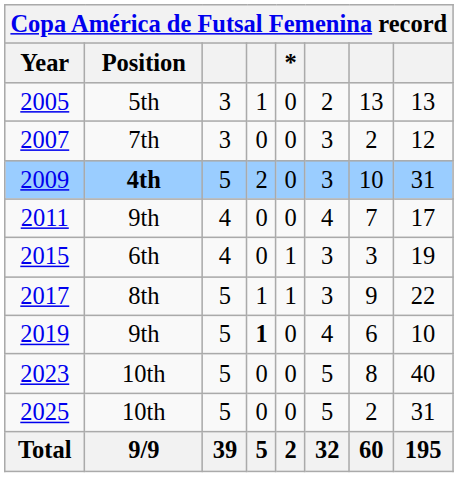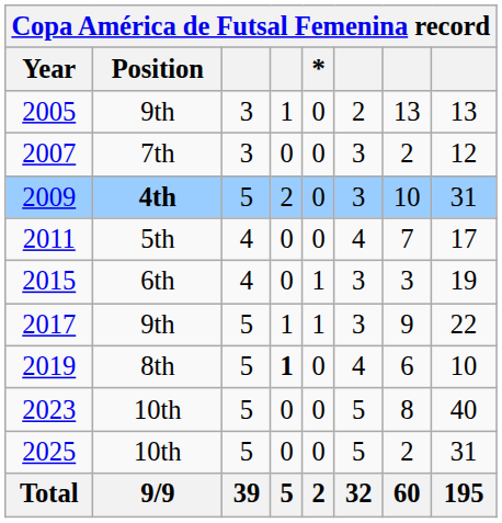 <table class="wikitable" style="text-align: center;">
 <tr>
 <th colspan="8"><a href='#'>Copa América de Futsal Femenina</a> record</th>
 </tr>
 <tr>
 <th>Year</th>
 <th>Position</th>
 <th></th>
 <th></th>
 <th>*</th>
 <th></th>
 <th></th>
 <th></th>
 </tr>
 <tr>
 <td> <a href='#'>2005</a></td>
-<td>5th</td>
+<td>9th</td>
 <td>3</td>
 <td>1</td>
 <td>0</td>
 <td>2</td>
 <td>13</td>
 <td>13</td>
 </tr>
 <tr>
 <td> <a href='#'>2007</a></td>
 <td>7th</td>
 <td>3</td>
 <td>0</td>
 <td>0</td>
 <td>3</td>
 <td>2</td>
 <td>12</td>
 </tr>
 <tr style="background:#9acdff;">
 <td> <a href='#'>2009</a></td>
 <td><strong>4th</strong></td>
 <td>5</td>
 <td>2</td>
 <td>0</td>
 <td>3</td>
 <td>10</td>
 <td>31</td>
 </tr>
 <tr>
 <td> <a href='#'>2011</a></td>
-<td>9th</td>
+<td>5th</td>
 <td>4</td>
 <td>0</td>
 <td>0</td>
 <td>4</td>
 <td>7</td>
 <td>17</td>
 </tr>
 <tr>
 <td> <a href='#'>2015</a></td>
 <td>6th</td>
 <td>4</td>
 <td>0</td>
 <td>1</td>
 <td>3</td>
 <td>3</td>
 <td>19</td>
 </tr>
 <tr>
 <td> <a href='#'>2017</a></td>
-<td>8th</td>
+<td>9th</td>
 <td>5</td>
 <td>1</td>
 <td>1</td>
 <td>3</td>
 <td>9</td>
 <td>22</td>
 </tr>
 <tr>
 <td> <a href='#'>2019</a></td>
-<td>9th</td>
+<td>8th</td>
 <td>5</td>
 <td><strong>1</strong></td>
 <td>0</td>
 <td>4</td>
 <td>6</td>
 <td>10</td>
 </tr>
 <tr>
 <td> <a href='#'>2023</a></td>
 <td>10th</td>
 <td>5</td>
 <td>0</td>
 <td>0</td>
 <td>5</td>
 <td>8</td>
 <td>40</td>
 </tr>
 <tr>
 <td> <a href='#'>2025</a></td>
 <td>10th</td>
 <td>5</td>
 <td>0</td>
 <td>0</td>
 <td>5</td>
 <td>2</td>
 <td>31</td>
 </tr>
 <tr>
 <th>Total</th>
 <th>9/9</th>
 <th>39</th>
 <th>5</th>
 <th>2</th>
 <th>32</th>
 <th>60</th>
 <th>195</th>
 </tr>
 </table>
